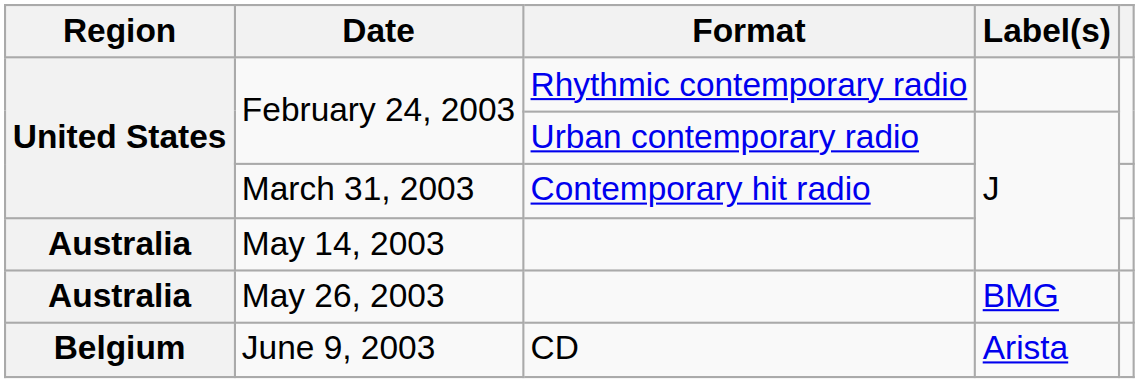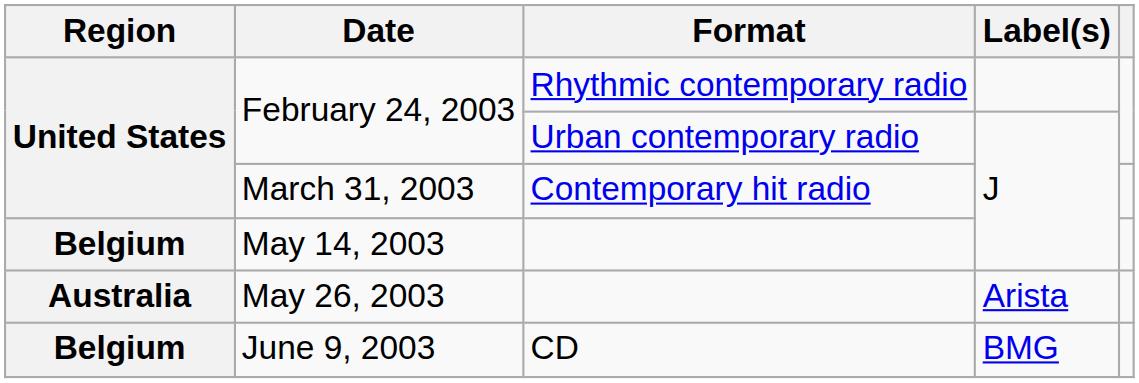 <table class="wikitable plainrowheaders">
 <tr>
 <th scope="col">Region</th>
 <th scope="col">Date</th>
 <th scope="col">Format</th>
 <th scope="col">Label(s)</th>
 <th scope="col"></th>
 </tr>
 <tr>
 <th scope="row" rowspan="3">United States</th>
 <td rowspan="2">February 24, 2003</td>
 <td><a href='#'>Rhythmic contemporary radio</a></td>
 <td></td>
 <td align="center" rowspan="2"></td>
 </tr>
 <tr>
 <td><a href='#'>Urban contemporary radio</a></td>
 <td rowspan="3">J</td>
 </tr>
 <tr>
 <td>March 31, 2003</td>
 <td><a href='#'>Contemporary hit radio</a></td>
 <td align="center"></td>
 </tr>
 <tr>
-<th scope="row">Australia</th>
+<th scope="row">Belgium</th>
 <td>May 14, 2003</td>
 <td></td>
 <td align="center"></td>
 </tr>
 <tr>
 <th scope="row">Australia</th>
 <td>May 26, 2003</td>
 <td></td>
-<td><a href='#'>BMG</a></td>
+<td><a href='#'>Arista</a></td>
 <td align="center"></td>
 </tr>
 <tr>
 <th scope="row">Belgium</th>
 <td>June 9, 2003</td>
 <td>CD</td>
-<td><a href='#'>Arista</a></td>
+<td><a href='#'>BMG</a></td>
 <td align="center"></td>
 </tr>
 </table>
